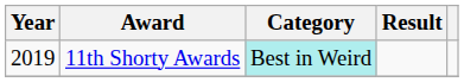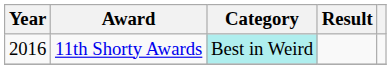 <table class="wikitable sortable" style="text-align:center">
 <tr>
 <th>Year</th>
 <th>Award</th>
 <th>Category</th>
 <th>Result</th>
 <th class="unsortable"></th>
 </tr>
 <tr>
-<td>2019</td>
+<td>2016</td>
 <td><a href='#'>11th Shorty Awards</a></td>
 <td style="background: paleturquoise;">Best in Weird</td>
 <td></td>
 <td style="text-align:center;"></td>
 </tr>
 <tr valign="top">
 </tr>
 </table>
